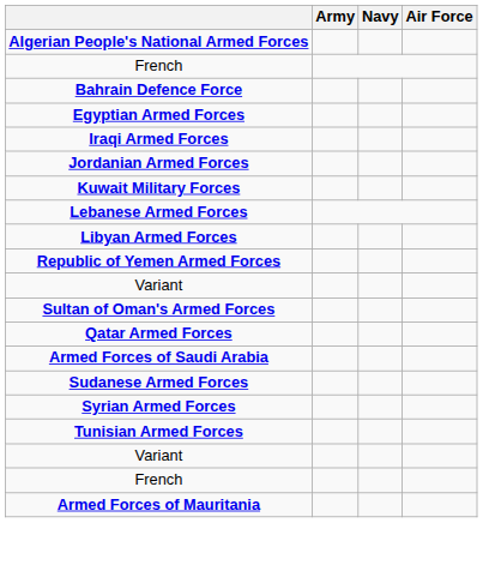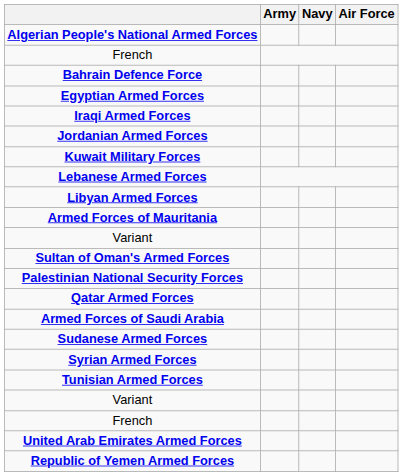 <table class="wikitable plainrowheaders" style="text-align:center;" border="1">
 <tr>
 <th></th>
 <th>Army</th>
 <th>Navy</th>
 <th>Air Force</th>
 </tr>
 <tr>
 <td><strong><a href='#'>Algerian People's National Armed Forces</a></strong></td>
 <td></td>
 <td></td>
 <td></td>
 </tr>
 <tr>
 <td>French</td>
 <td colspan=3></td>
 </tr>
 <tr>
 <td><strong><a href='#'>Bahrain Defence Force</a></strong></td>
 <td></td>
 <td></td>
 <td></td>
 </tr>
 <tr>
 <td><strong><a href='#'>Egyptian Armed Forces</a></strong></td>
 <td></td>
 <td></td>
 <td></td>
 </tr>
 <tr>
 <td><strong><a href='#'>Iraqi Armed Forces</a></strong></td>
 <td></td>
 <td></td>
 <td></td>
 </tr>
 <tr>
 <td><strong><a href='#'>Jordanian Armed Forces</a></strong></td>
 <td></td>
 <td></td>
 <td></td>
 </tr>
 <tr>
 <td><strong><a href='#'>Kuwait Military Forces</a></strong></td>
 <td></td>
 <td></td>
 <td></td>
 </tr>
 <tr>
 <td><strong><a href='#'>Lebanese Armed Forces</a></strong></td>
 <td colspan=3></td>
 </tr>
 <tr>
 <td><strong><a href='#'>Libyan Armed Forces</a></strong></td>
 <td></td>
 <td></td>
 <td></td>
 </tr>
 <tr>
-<td><strong><a href='#'>Republic of Yemen Armed Forces</a></strong></td>
+<td><strong><a href='#'>Armed Forces of Mauritania</a></strong></td>
 <td></td>
 <td></td>
 <td></td>
 </tr>
 <tr>
 <td>Variant</td>
 <td></td>
 <td><br></td>
 <td></td>
 </tr>
 <tr>
 <td><strong><a href='#'>Sultan of Oman's Armed Forces</a></strong></td>
+<td></td>
+<td></td>
+<td></td>
+</tr>
+<tr>
+<td><strong><a href='#'>Palestinian National Security Forces</a></strong></td>
 <td></td>
 <td></td>
 <td></td>
 </tr>
 <tr>
 <td><strong><a href='#'>Qatar Armed Forces</a></strong></td>
 <td></td>
 <td></td>
 <td></td>
 </tr>
 <tr>
 <td><strong><a href='#'>Armed Forces of Saudi Arabia</a></strong></td>
 <td></td>
 <td></td>
 <td></td>
 </tr>
 <tr>
 <td><strong><a href='#'>Sudanese Armed Forces</a></strong></td>
 <td></td>
 <td></td>
 <td></td>
 </tr>
 <tr>
 <td><strong><a href='#'>Syrian Armed Forces</a></strong></td>
 <td></td>
 <td></td>
 <td></td>
 </tr>
 <tr>
 <td><strong><a href='#'>Tunisian Armed Forces</a></strong></td>
 <td></td>
 <td></td>
 <td></td>
 </tr>
 <tr>
 <td>Variant</td>
 <td></td>
 <td><br></td>
 <td></td>
 </tr>
 <tr>
 <td>French</td>
 <td></td>
 <td></td>
 <td></td>
 </tr>
 <tr>
-<td><strong><a href='#'>Armed Forces of Mauritania</a></strong></td>
+<td><strong><a href='#'>United Arab Emirates Armed Forces</a></strong></td>
+<td></td>
+<td></td>
+<td></td>
+</tr>
+<tr>
+<td><strong><a href='#'>Republic of Yemen Armed Forces</a></strong></td>
 <td></td>
 <td></td>
 <td></td>
 </tr>
 </table>
